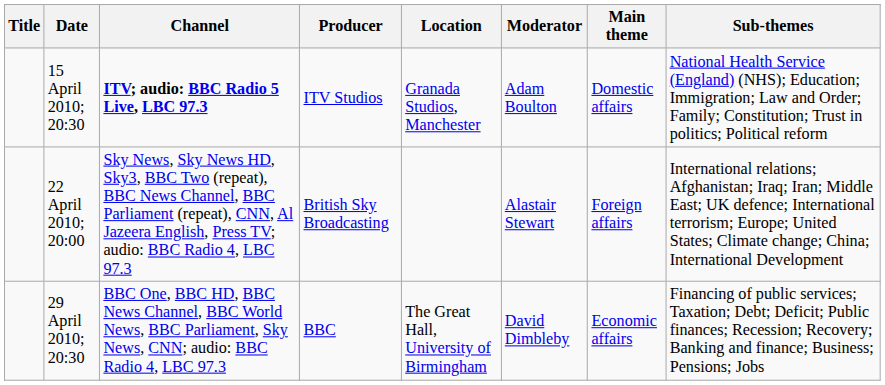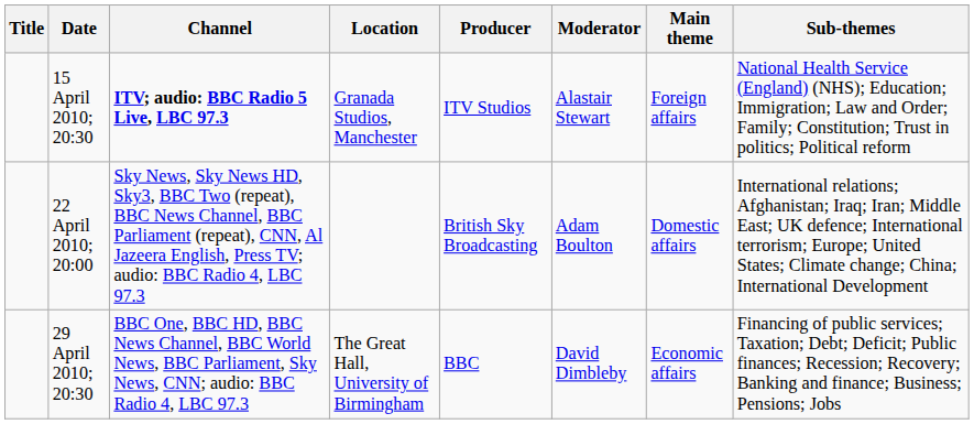 <table class="wikitable">
 <tr>
 <th>Title</th>
 <th>Date</th>
 <th>Channel</th>
+<th>Location</th>
 <th>Producer</th>
-<th>Location</th>
 <th>Moderator</th>
 <th>Main theme</th>
 <th>Sub-themes</th>
 </tr>
 <tr>
 <td><br></td>
 <td>15 April 2010; 20:30</td>
 <td><strong><a href='#'>ITV</a>; audio: <a href='#'>BBC Radio 5 Live</a>, <a href='#'>LBC 97.3</a></strong></td>
+<td><br><div><a href='#'>Granada Studios</a>,<br><a href='#'>Manchester</a></div></td>
 <td><a href='#'>ITV Studios</a></td>
-<td><br><div><a href='#'>Granada Studios</a>,<br><a href='#'>Manchester</a></div></td>
-<td><a href='#'>Adam Boulton</a></td>
-<td><a href='#'>Domestic affairs</a></td>
+<td><a href='#'>Alastair Stewart</a></td>
+<td><a href='#'>Foreign affairs</a></td>
 <td><a href='#'>National Health Service (England)</a> (NHS); Education; Immigration; Law and Order; Family; Constitution; Trust in politics; Political reform</td>
 </tr>
 <tr>
 <td><br></td>
 <td>22 April 2010; 20:00</td>
 <td><a href='#'>Sky News</a>, <a href='#'>Sky News HD</a>, <a href='#'>Sky3</a>, <a href='#'>BBC Two</a> (repeat), <a href='#'>BBC News Channel</a>, <a href='#'>BBC Parliament</a> (repeat), <a href='#'>CNN</a>, <a href='#'>Al Jazeera English</a>, <a href='#'>Press TV</a>; audio: <a href='#'>BBC Radio 4</a>, <a href='#'>LBC 97.3</a></td>
+<td><br></td>
 <td><a href='#'>British Sky Broadcasting</a></td>
-<td><br></td>
-<td><a href='#'>Alastair Stewart</a></td>
-<td><a href='#'>Foreign affairs</a></td>
+<td><a href='#'>Adam Boulton</a></td>
+<td><a href='#'>Domestic affairs</a></td>
 <td>International relations; Afghanistan; Iraq; Iran; Middle East; UK defence; International terrorism; Europe; United States; Climate change; China; International Development</td>
 </tr>
 <tr>
 <td><br><br></td>
 <td>29 April 2010; 20:30</td>
 <td><a href='#'>BBC One</a>, <a href='#'>BBC HD</a>, <a href='#'>BBC News Channel</a>, <a href='#'>BBC World News</a>, <a href='#'>BBC Parliament</a>, <a href='#'>Sky News</a>, <a href='#'>CNN</a>; audio: <a href='#'>BBC Radio 4</a>, <a href='#'>LBC 97.3</a></td>
+<td><br><div>The Great Hall,<br><a href='#'>University of Birmingham</a></div></td>
 <td><a href='#'>BBC</a></td>
-<td><br><div>The Great Hall,<br><a href='#'>University of Birmingham</a></div></td>
 <td><a href='#'>David Dimbleby</a></td>
 <td><a href='#'>Economic affairs</a></td>
 <td>Financing of public services; Taxation; Debt; Deficit; Public finances; Recession; Recovery; Banking and finance; Business; Pensions; Jobs</td>
 </tr>
 </table>
